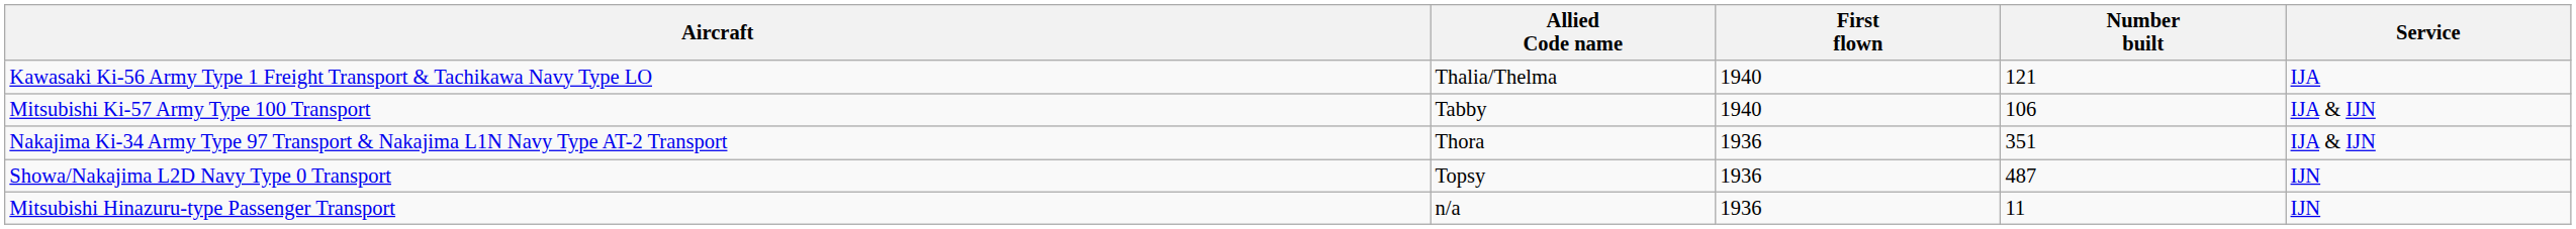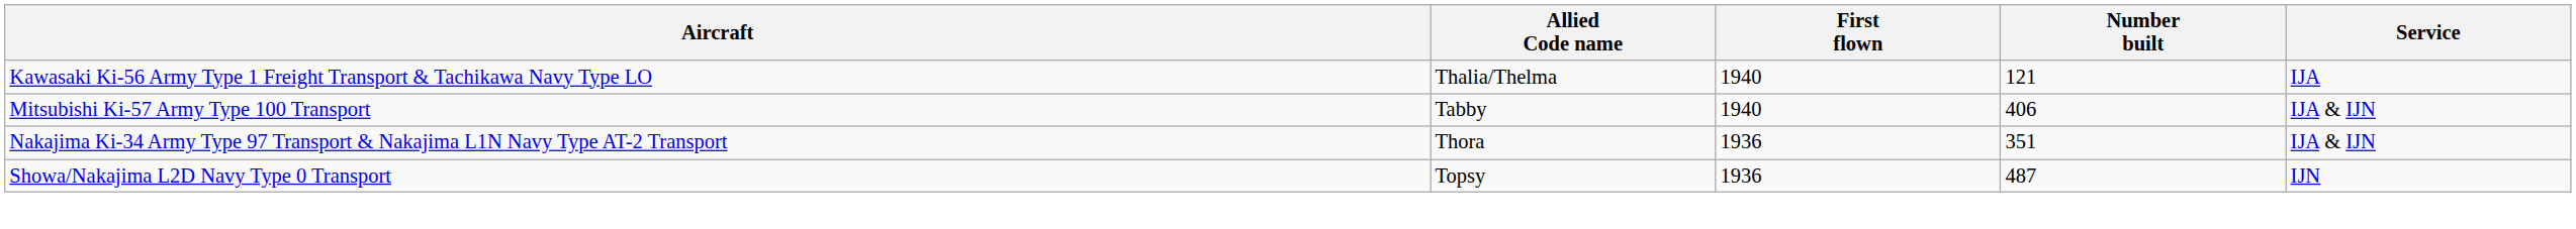 <table class="wikitable sortable" style="width:100%;">
 <tr>
 <th width=50%>Aircraft</th>
 <th width=10%>Allied<br>Code name</th>
 <th width=10%>First<br>flown</th>
 <th width=10%>Number<br>built</th>
 <th width=10%>Service</th>
 </tr>
 <tr>
 <td><a href='#'>Kawasaki Ki-56 Army Type 1 Freight Transport & Tachikawa Navy Type LO</a></td>
 <td>Thalia/Thelma</td>
 <td>1940</td>
 <td>121</td>
 <td><a href='#'>IJA</a></td>
 </tr>
 <tr>
 <td><a href='#'>Mitsubishi Ki-57 Army Type 100 Transport</a></td>
 <td>Tabby</td>
 <td>1940</td>
-<td>106</td>
+<td>406</td>
 <td><a href='#'>IJA</a> & <a href='#'>IJN</a></td>
 </tr>
 <tr>
 <td><a href='#'>Nakajima Ki-34 Army Type 97 Transport & Nakajima L1N Navy Type AT-2 Transport</a></td>
 <td>Thora</td>
 <td>1936</td>
 <td>351</td>
 <td><a href='#'>IJA</a> & <a href='#'>IJN</a></td>
 </tr>
 <tr>
 <td><a href='#'>Showa/Nakajima L2D Navy Type 0 Transport</a></td>
 <td>Topsy</td>
 <td>1936</td>
 <td>487</td>
 <td><a href='#'>IJN</a></td>
 </tr>
-<tr>
-<td><a href='#'>Mitsubishi Hinazuru-type Passenger Transport</a></td>
-<td>n/a</td>
-<td>1936</td>
-<td>11</td>
-<td><a href='#'>IJN</a></td>
-</tr>
 </table>
